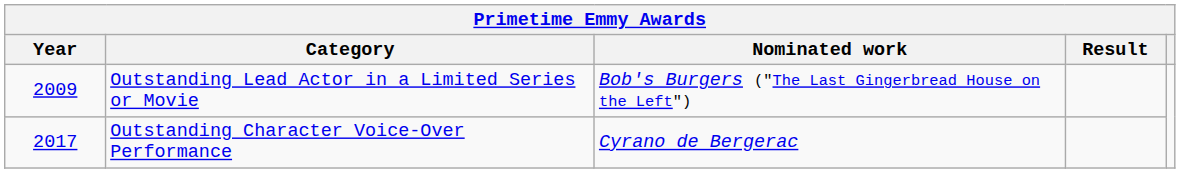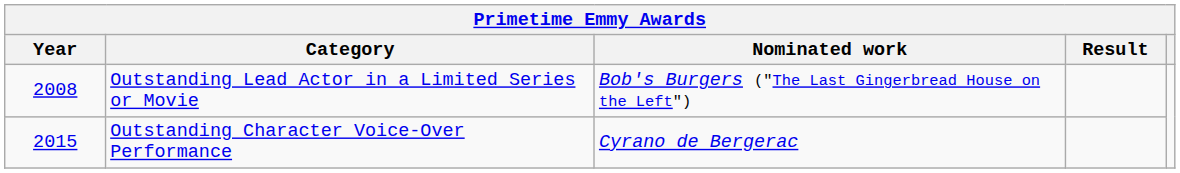 <table class=wikitable>
 <tr>
 <th colspan="5"><a href='#'>Primetime Emmy Awards</a></th>
 </tr>
 <tr>
 <th scope="col" style="width:5em;">Year</th>
 <th scope="col" style="width:26em;">Category</th>
 <th scope="col" style="width:25em;">Nominated work</th>
 <th scope="col" style="width:5em;">Result</th>
 <th></th>
 </tr>
 <tr>
-<td style="text-align:center;"><a href='#'>2009</a></td>
+<td style="text-align:center;"><a href='#'>2008</a></td>
 <td><a href='#'>Outstanding Lead Actor in a Limited Series or Movie</a></td>
 <td><em><a href='#'>Bob's Burgers</a></em> <small> ("<a href='#'>The Last Gingerbread House on the Left</a>") </small></td>
 <td></td>
 <td style="text-align:center;" rowspan="2"></td>
 </tr>
 <tr>
-<td style="text-align:center;"><a href='#'>2017</a></td>
+<td style="text-align:center;"><a href='#'>2015</a></td>
 <td><a href='#'>Outstanding Character Voice-Over Performance</a></td>
 <td><em><a href='#'>Cyrano de Bergerac</a></em></td>
 <td></td>
 </tr>
 </table>
